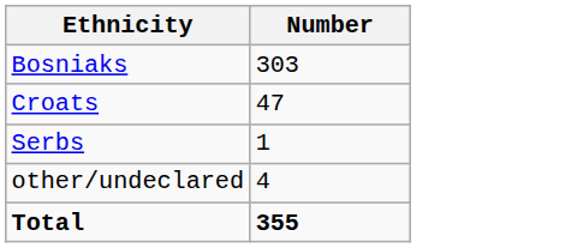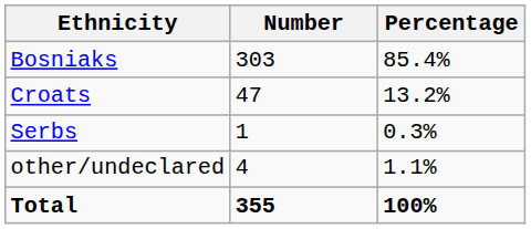 <table class="wikitable">
 <tr>
 <th width="100px">Ethnicity</th>
 <th width="80px">Number</th>
+<th width="80px">Percentage</th>
 </tr>
 <tr>
 <td><a href='#'>Bosniaks</a></td>
 <td>303</td>
+<td>85.4%</td>
 </tr>
 <tr>
 <td><a href='#'>Croats</a></td>
 <td>47</td>
+<td>13.2%</td>
 </tr>
 <tr>
 <td><a href='#'>Serbs</a></td>
 <td>1</td>
+<td>0.3%</td>
 </tr>
 <tr>
 <td>other/undeclared</td>
 <td>4</td>
+<td>1.1%</td>
 </tr>
 <tr>
 <td><strong>Total</strong></td>
 <td><strong>355</strong></td>
+<td><strong>100%</strong></td>
 </tr>
 </table>
